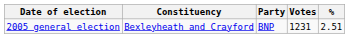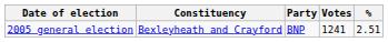 <table class="wikitable">
 <tr>
 <th>Date of election</th>
 <th>Constituency</th>
 <th>Party</th>
 <th>Votes</th>
 <th>%</th>
 </tr>
 <tr>
 <td><a href='#'>2005 general election</a></td>
 <td><a href='#'>Bexleyheath and Crayford</a></td>
 <td><a href='#'>BNP</a></td>
-<td>1231</td>
+<td>1241</td>
 <td>2.51</td>
 </tr>
 </table>
